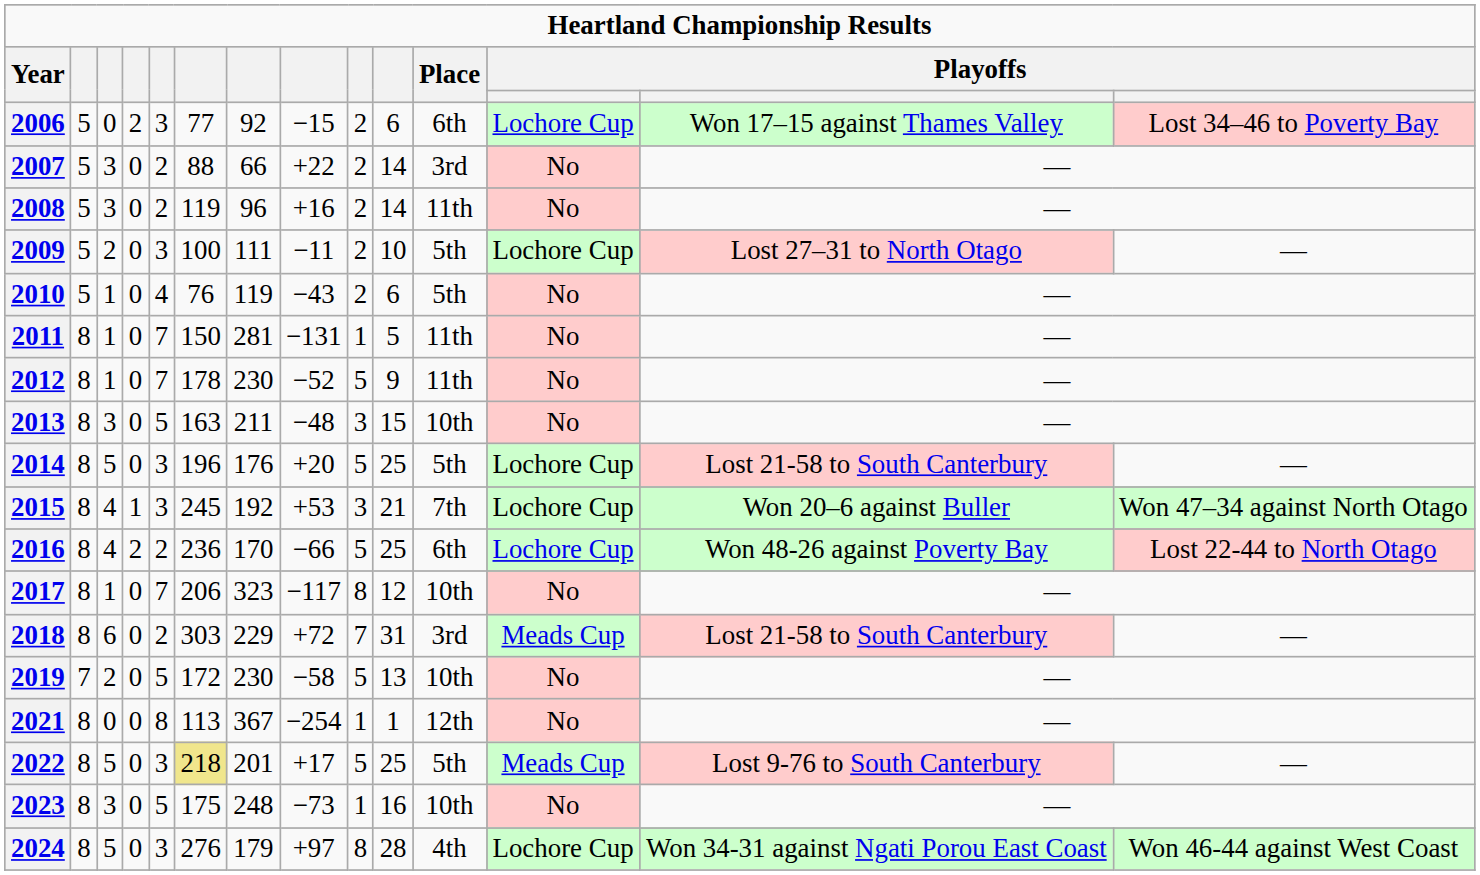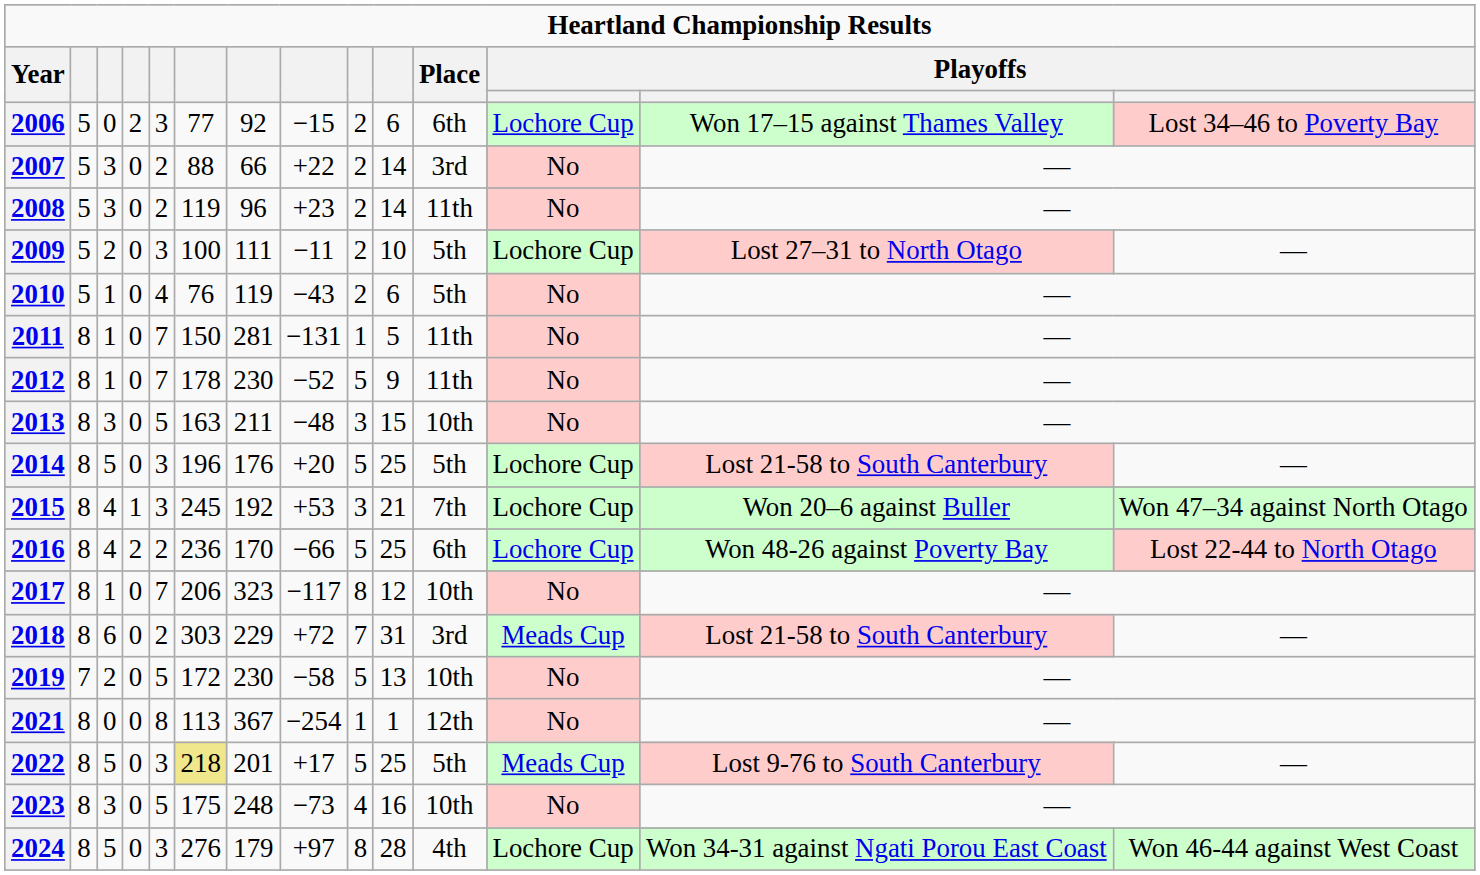 <table class="wikitable" style="text-align:center">
 <tr>
 <td colspan=14><strong>Heartland Championship Results</strong></td>
 </tr>
 <tr>
 <th rowspan=2>Year</th>
 <th rowspan=2></th>
 <th rowspan=2></th>
 <th rowspan=2></th>
 <th rowspan=2></th>
 <th rowspan=2></th>
 <th rowspan=2></th>
 <th rowspan=2></th>
 <th rowspan=2></th>
 <th rowspan=2></th>
 <th rowspan=2>Place</th>
 <th colspan=3>Playoffs</th>
 </tr>
 <tr>
 <th></th>
 <th></th>
 <th></th>
 </tr>
 <tr>
 <th><a href='#'>2006</a></th>
 <td>5</td>
 <td>0</td>
 <td>2</td>
 <td>3</td>
 <td>77</td>
 <td>92</td>
 <td>−15</td>
 <td>2</td>
 <td>6</td>
 <td>6th</td>
 <td style="background: #cfc;"><a href='#'>Lochore Cup</a></td>
 <td style="background: #cfc;">Won 17–15 against <a href='#'>Thames Valley</a></td>
 <td style="background: #FFCCCC;">Lost 34–46 to <a href='#'>Poverty Bay</a></td>
 </tr>
 <tr>
 <th><a href='#'>2007</a></th>
 <td>5</td>
 <td>3</td>
 <td>0</td>
 <td>2</td>
 <td>88</td>
 <td>66</td>
 <td>+22</td>
 <td>2</td>
 <td>14</td>
 <td>3rd</td>
 <td style="background: #FFCCCC;">No</td>
 <td colspan=2>—</td>
 </tr>
 <tr>
 <th><a href='#'>2008</a></th>
 <td>5</td>
 <td>3</td>
 <td>0</td>
 <td>2</td>
 <td>119</td>
 <td>96</td>
-<td>+16</td>
+<td>+23</td>
 <td>2</td>
 <td>14</td>
 <td>11th</td>
 <td style="background: #FFCCCC;">No</td>
 <td colspan=2>—</td>
 </tr>
 <tr>
 <th><a href='#'>2009</a></th>
 <td>5</td>
 <td>2</td>
 <td>0</td>
 <td>3</td>
 <td>100</td>
 <td>111</td>
 <td>−11</td>
 <td>2</td>
 <td>10</td>
 <td>5th</td>
 <td style="background: #cfc;">Lochore Cup</td>
 <td style="background: #FFCCCC;">Lost 27–31 to <a href='#'>North Otago</a></td>
 <td>—</td>
 </tr>
 <tr>
 <th><a href='#'>2010</a></th>
 <td>5</td>
 <td>1</td>
 <td>0</td>
 <td>4</td>
 <td>76</td>
 <td>119</td>
 <td>−43</td>
 <td>2</td>
 <td>6</td>
 <td>5th</td>
 <td style="background: #FFCCCC;">No</td>
 <td colspan=2>—</td>
 </tr>
 <tr>
 <th><a href='#'>2011</a></th>
 <td>8</td>
 <td>1</td>
 <td>0</td>
 <td>7</td>
 <td>150</td>
 <td>281</td>
 <td>−131</td>
 <td>1</td>
 <td>5</td>
 <td>11th</td>
 <td style="background: #FFCCCC;">No</td>
 <td colspan=2>—</td>
 </tr>
 <tr>
 <th><a href='#'>2012</a></th>
 <td>8</td>
 <td>1</td>
 <td>0</td>
 <td>7</td>
 <td>178</td>
 <td>230</td>
 <td>−52</td>
 <td>5</td>
 <td>9</td>
 <td>11th</td>
 <td style="background: #FFCCCC;">No</td>
 <td colspan=2>—</td>
 </tr>
 <tr>
 <th><a href='#'>2013</a></th>
 <td>8</td>
 <td>3</td>
 <td>0</td>
 <td>5</td>
 <td>163</td>
 <td>211</td>
 <td>−48</td>
 <td>3</td>
 <td>15</td>
 <td>10th</td>
 <td style="background: #FFCCCC;">No</td>
 <td colspan=2>—</td>
 </tr>
 <tr>
 <th><a href='#'>2014</a></th>
 <td>8</td>
 <td>5</td>
 <td>0</td>
 <td>3</td>
 <td>196</td>
 <td>176</td>
 <td>+20</td>
 <td>5</td>
 <td>25</td>
 <td>5th</td>
 <td style="background: #cfc;">Lochore Cup</td>
 <td style="background: #FFCCCC;">Lost 21-58 to <a href='#'>South Canterbury</a></td>
 <td>—</td>
 </tr>
 <tr>
 <th><a href='#'>2015</a></th>
 <td>8</td>
 <td>4</td>
 <td>1</td>
 <td>3</td>
 <td>245</td>
 <td>192</td>
 <td>+53</td>
 <td>3</td>
 <td>21</td>
 <td>7th</td>
 <td style="background: #cfc;">Lochore Cup</td>
 <td style="background: #cfc;">Won 20–6 against <a href='#'>Buller</a></td>
 <td style="background: #cfc;">Won 47–34 against North Otago</td>
 </tr>
 <tr>
 <th><a href='#'>2016</a></th>
 <td>8</td>
 <td>4</td>
 <td>2</td>
 <td>2</td>
 <td>236</td>
 <td>170</td>
 <td>−66</td>
 <td>5</td>
 <td>25</td>
 <td>6th</td>
 <td style="background: #cfc;"><a href='#'>Lochore Cup</a></td>
 <td style="background: #cfc;">Won 48-26 against <a href='#'>Poverty Bay</a></td>
 <td style="background: #FFCCCC;">Lost 22-44 to <a href='#'>North Otago</a></td>
 </tr>
 <tr>
 <th><a href='#'>2017</a></th>
 <td>8</td>
 <td>1</td>
 <td>0</td>
 <td>7</td>
 <td>206</td>
 <td>323</td>
 <td>−117</td>
 <td>8</td>
 <td>12</td>
 <td>10th</td>
 <td style="background: #FFCCCC;">No</td>
 <td colspan=2>—</td>
 </tr>
 <tr>
 <th><a href='#'>2018</a></th>
 <td>8</td>
 <td>6</td>
 <td>0</td>
 <td>2</td>
 <td>303</td>
 <td>229</td>
 <td>+72</td>
 <td>7</td>
 <td>31</td>
 <td>3rd</td>
 <td style="background: #cfc;"><a href='#'>Meads Cup</a></td>
 <td style="background: #FFCCCC;">Lost 21-58 to <a href='#'>South Canterbury</a></td>
 <td>—</td>
 </tr>
 <tr>
 <th><a href='#'>2019</a></th>
 <td>7</td>
 <td>2</td>
 <td>0</td>
 <td>5</td>
 <td>172</td>
 <td>230</td>
 <td>−58</td>
 <td>5</td>
 <td>13</td>
 <td>10th</td>
 <td style="background: #FFCCCC;">No</td>
 <td colspan=2>—</td>
 </tr>
 <tr>
 <th><a href='#'>2021</a></th>
 <td>8</td>
 <td>0</td>
 <td>0</td>
 <td>8</td>
 <td>113</td>
 <td>367</td>
 <td>−254</td>
 <td>1</td>
 <td>1</td>
 <td>12th</td>
 <td style="background: #FFCCCC;">No</td>
 <td colspan=2>—</td>
 </tr>
 <tr>
 <th><a href='#'>2022</a></th>
 <td>8</td>
 <td>5</td>
 <td>0</td>
 <td>3</td>
 <td style="background: khaki;">218</td>
 <td>201</td>
 <td>+17</td>
 <td>5</td>
 <td>25</td>
 <td>5th</td>
 <td style="background: #cfc;"><a href='#'>Meads Cup</a></td>
 <td style="background: #FFCCCC;">Lost 9-76 to <a href='#'>South Canterbury</a></td>
 <td>—</td>
 </tr>
 <tr>
 <th><a href='#'>2023</a></th>
 <td>8</td>
 <td>3</td>
 <td>0</td>
 <td>5</td>
 <td>175</td>
 <td>248</td>
 <td>−73</td>
-<td>1</td>
+<td>4</td>
 <td>16</td>
 <td>10th</td>
 <td style="background: #FFCCCC;">No</td>
 <td colspan=2>—</td>
 </tr>
 <tr>
 <th><a href='#'>2024</a></th>
 <td>8</td>
 <td>5</td>
 <td>0</td>
 <td>3</td>
 <td>276</td>
 <td>179</td>
 <td>+97</td>
 <td>8</td>
 <td>28</td>
 <td>4th</td>
 <td style="background: #cfc;">Lochore Cup</td>
 <td style="background: #cfc;">Won 34-31 against <a href='#'>Ngati Porou East Coast</a></td>
 <td style="background: #cfc;">Won 46-44 against West Coast</td>
 </tr>
 </table>
